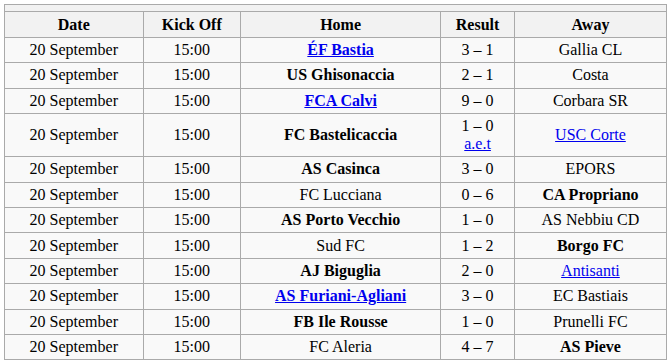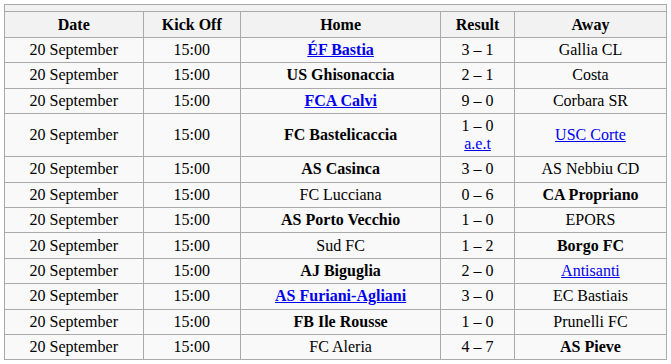 <table class="wikitable collapsible collapsed" style="font-size: 100%; margin:0px;" width="75%">
 <tr>
 <th colspan="7" style="text-align:left;"></th>
 </tr>
 <tr>
 <th><strong>Date</strong></th>
 <th><strong>Kick Off</strong></th>
 <th><strong>Home</strong></th>
 <th><strong>Result</strong></th>
 <th><strong>Away</strong></th>
 </tr>
 <tr>
 <td align=center>20 September</td>
 <td align=center>15:00</td>
 <td align=center><strong><a href='#'>ÉF Bastia</a></strong></td>
 <td align=center>3 – 1</td>
 <td align=center>Gallia CL</td>
 </tr>
 <tr>
 <td align=center>20 September</td>
 <td align=center>15:00</td>
 <td align=center><strong>US Ghisonaccia</strong></td>
 <td align=center>2 – 1</td>
 <td align=center>Costa</td>
 </tr>
 <tr>
 <td align=center>20 September</td>
 <td align=center>15:00</td>
 <td align=center><strong><a href='#'>FCA Calvi</a></strong></td>
 <td align=center>9 – 0</td>
 <td align=center>Corbara SR</td>
 </tr>
 <tr>
 <td align=center>20 September</td>
 <td align=center>15:00</td>
 <td align=center><strong>FC Bastelicaccia</strong></td>
 <td align=center>1 – 0 <br> <a href='#'>a.e.t</a></td>
 <td align=center><a href='#'>USC Corte</a></td>
 </tr>
 <tr>
 <td align=center>20 September</td>
 <td align=center>15:00</td>
 <td align=center><strong>AS Casinca</strong></td>
 <td align=center>3 – 0</td>
-<td align=center>EPORS</td>
+<td align=center>AS Nebbiu CD</td>
 </tr>
 <tr>
 <td align=center>20 September</td>
 <td align=center>15:00</td>
 <td align=center>FC Lucciana</td>
 <td align=center>0 – 6</td>
 <td align=center><strong>CA Propriano</strong></td>
 </tr>
 <tr>
 <td align=center>20 September</td>
 <td align=center>15:00</td>
 <td align=center><strong>AS Porto Vecchio</strong></td>
 <td align=center>1 – 0</td>
-<td align=center>AS Nebbiu CD</td>
+<td align=center>EPORS</td>
 </tr>
 <tr>
 <td align=center>20 September</td>
 <td align=center>15:00</td>
 <td align=center>Sud FC</td>
 <td align=center>1 – 2</td>
 <td align=center><strong>Borgo FC</strong></td>
 </tr>
 <tr>
 <td align=center>20 September</td>
 <td align=center>15:00</td>
 <td align=center><strong>AJ Biguglia</strong></td>
 <td align=center>2 – 0</td>
 <td align=center><a href='#'>Antisanti</a></td>
 </tr>
 <tr>
 <td align=center>20 September</td>
 <td align=center>15:00</td>
 <td align=center><strong><a href='#'>AS Furiani-Agliani</a></strong></td>
 <td align=center>3 – 0</td>
 <td align=center>EC Bastiais</td>
 </tr>
 <tr>
 <td align=center>20 September</td>
 <td align=center>15:00</td>
 <td align=center><strong>FB Ile Rousse</strong></td>
 <td align=center>1 – 0</td>
 <td align=center>Prunelli FC</td>
 </tr>
 <tr>
 <td align=center>20 September</td>
 <td align=center>15:00</td>
 <td align=center>FC Aleria</td>
 <td align=center>4 – 7</td>
 <td align=center><strong>AS Pieve</strong></td>
 </tr>
 </table>
